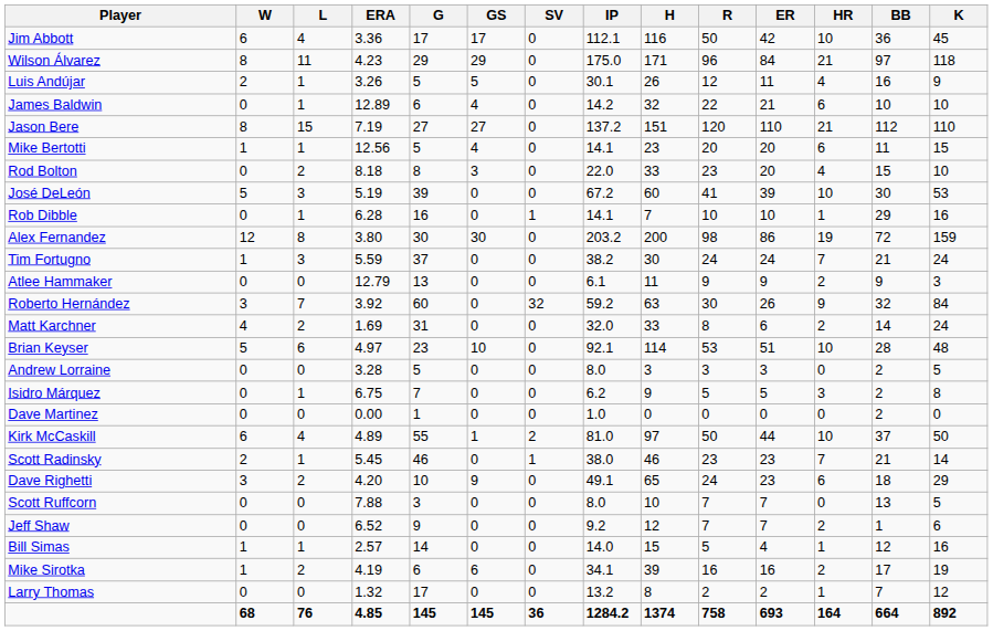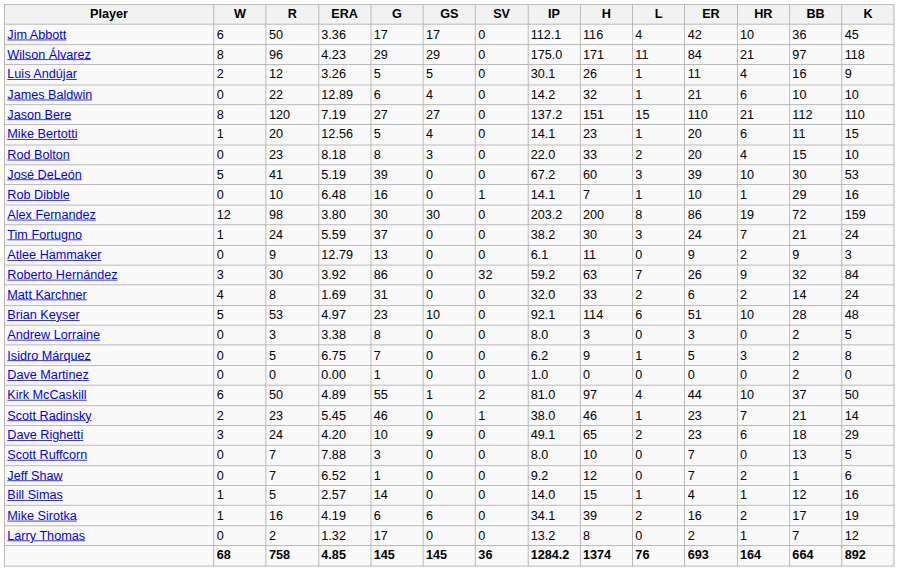 <table class="wikitable sortable">
 <tr>
 <th bgcolor="#DDDDFF" width="20%">Player</th>
 <th bgcolor="#DDDDFF" width="5%">W</th>
-<th bgcolor="#DDDDFF" width="5%">L</th>
+<th bgcolor="#DDDDFF" width="5%">R</th>
 <th bgcolor="#DDDDFF" width="5%">ERA</th>
 <th bgcolor="#DDDDFF" width="5%">G</th>
 <th bgcolor="#DDDDFF" width="5%">GS</th>
 <th bgcolor="#DDDDFF" width="5%">SV</th>
 <th bgcolor="#DDDDFF" width="5%">IP</th>
 <th bgcolor="#DDDDFF" width="5%">H</th>
-<th bgcolor="#DDDDFF" width="5%">R</th>
+<th bgcolor="#DDDDFF" width="5%">L</th>
 <th bgcolor="#DDDDFF" width="5%">ER</th>
 <th bgcolor="#DDDDFF" width="5%">HR</th>
 <th bgcolor="#DDDDFF" width="5%">BB</th>
 <th bgcolor="#DDDDFF" width="5%">K</th>
 </tr>
 <tr>
 <td><a href='#'>Jim Abbott</a></td>
 <td>6</td>
-<td>4</td>
+<td>50</td>
 <td>3.36</td>
 <td>17</td>
 <td>17</td>
 <td>0</td>
 <td>112.1</td>
 <td>116</td>
-<td>50</td>
+<td>4</td>
 <td>42</td>
 <td>10</td>
 <td>36</td>
 <td>45</td>
 </tr>
 <tr>
 <td><a href='#'>Wilson Álvarez</a></td>
 <td>8</td>
-<td>11</td>
+<td>96</td>
 <td>4.23</td>
 <td>29</td>
 <td>29</td>
 <td>0</td>
 <td>175.0</td>
 <td>171</td>
-<td>96</td>
+<td>11</td>
 <td>84</td>
 <td>21</td>
 <td>97</td>
 <td>118</td>
 </tr>
 <tr>
 <td><a href='#'>Luis Andújar</a></td>
 <td>2</td>
-<td>1</td>
+<td>12</td>
 <td>3.26</td>
 <td>5</td>
 <td>5</td>
 <td>0</td>
 <td>30.1</td>
 <td>26</td>
-<td>12</td>
+<td>1</td>
 <td>11</td>
 <td>4</td>
 <td>16</td>
 <td>9</td>
 </tr>
 <tr>
 <td><a href='#'>James Baldwin</a></td>
 <td>0</td>
-<td>1</td>
+<td>22</td>
 <td>12.89</td>
 <td>6</td>
 <td>4</td>
 <td>0</td>
 <td>14.2</td>
 <td>32</td>
-<td>22</td>
+<td>1</td>
 <td>21</td>
 <td>6</td>
 <td>10</td>
 <td>10</td>
 </tr>
 <tr>
 <td><a href='#'>Jason Bere</a></td>
 <td>8</td>
-<td>15</td>
+<td>120</td>
 <td>7.19</td>
 <td>27</td>
 <td>27</td>
 <td>0</td>
 <td>137.2</td>
 <td>151</td>
-<td>120</td>
+<td>15</td>
 <td>110</td>
 <td>21</td>
 <td>112</td>
 <td>110</td>
 </tr>
 <tr>
 <td><a href='#'>Mike Bertotti</a></td>
 <td>1</td>
-<td>1</td>
+<td>20</td>
 <td>12.56</td>
 <td>5</td>
 <td>4</td>
 <td>0</td>
 <td>14.1</td>
 <td>23</td>
-<td>20</td>
+<td>1</td>
 <td>20</td>
 <td>6</td>
 <td>11</td>
 <td>15</td>
 </tr>
 <tr>
 <td><a href='#'>Rod Bolton</a></td>
 <td>0</td>
-<td>2</td>
+<td>23</td>
 <td>8.18</td>
 <td>8</td>
 <td>3</td>
 <td>0</td>
 <td>22.0</td>
 <td>33</td>
-<td>23</td>
+<td>2</td>
 <td>20</td>
 <td>4</td>
 <td>15</td>
 <td>10</td>
 </tr>
 <tr>
 <td><a href='#'>José DeLeón</a></td>
 <td>5</td>
-<td>3</td>
+<td>41</td>
 <td>5.19</td>
 <td>39</td>
 <td>0</td>
 <td>0</td>
 <td>67.2</td>
 <td>60</td>
-<td>41</td>
+<td>3</td>
 <td>39</td>
 <td>10</td>
 <td>30</td>
 <td>53</td>
 </tr>
 <tr>
 <td><a href='#'>Rob Dibble</a></td>
 <td>0</td>
-<td>1</td>
-<td>6.28</td>
+<td>10</td>
+<td>6.48</td>
 <td>16</td>
 <td>0</td>
 <td>1</td>
 <td>14.1</td>
 <td>7</td>
-<td>10</td>
+<td>1</td>
 <td>10</td>
 <td>1</td>
 <td>29</td>
 <td>16</td>
 </tr>
 <tr>
 <td><a href='#'>Alex Fernandez</a></td>
 <td>12</td>
-<td>8</td>
+<td>98</td>
 <td>3.80</td>
 <td>30</td>
 <td>30</td>
 <td>0</td>
 <td>203.2</td>
 <td>200</td>
-<td>98</td>
+<td>8</td>
 <td>86</td>
 <td>19</td>
 <td>72</td>
 <td>159</td>
 </tr>
 <tr>
 <td><a href='#'>Tim Fortugno</a></td>
 <td>1</td>
-<td>3</td>
+<td>24</td>
 <td>5.59</td>
 <td>37</td>
 <td>0</td>
 <td>0</td>
 <td>38.2</td>
 <td>30</td>
-<td>24</td>
+<td>3</td>
 <td>24</td>
 <td>7</td>
 <td>21</td>
 <td>24</td>
 </tr>
 <tr>
 <td><a href='#'>Atlee Hammaker</a></td>
 <td>0</td>
-<td>0</td>
+<td>9</td>
 <td>12.79</td>
 <td>13</td>
 <td>0</td>
 <td>0</td>
 <td>6.1</td>
 <td>11</td>
-<td>9</td>
+<td>0</td>
 <td>9</td>
 <td>2</td>
 <td>9</td>
 <td>3</td>
 </tr>
 <tr>
 <td><a href='#'>Roberto Hernández</a></td>
 <td>3</td>
-<td>7</td>
+<td>30</td>
 <td>3.92</td>
-<td>60</td>
+<td>86</td>
 <td>0</td>
 <td>32</td>
 <td>59.2</td>
 <td>63</td>
-<td>30</td>
+<td>7</td>
 <td>26</td>
 <td>9</td>
 <td>32</td>
 <td>84</td>
 </tr>
 <tr>
 <td><a href='#'>Matt Karchner</a></td>
 <td>4</td>
-<td>2</td>
+<td>8</td>
 <td>1.69</td>
 <td>31</td>
 <td>0</td>
 <td>0</td>
 <td>32.0</td>
 <td>33</td>
-<td>8</td>
+<td>2</td>
 <td>6</td>
 <td>2</td>
 <td>14</td>
 <td>24</td>
 </tr>
 <tr>
 <td><a href='#'>Brian Keyser</a></td>
 <td>5</td>
-<td>6</td>
+<td>53</td>
 <td>4.97</td>
 <td>23</td>
 <td>10</td>
 <td>0</td>
 <td>92.1</td>
 <td>114</td>
-<td>53</td>
+<td>6</td>
 <td>51</td>
 <td>10</td>
 <td>28</td>
 <td>48</td>
 </tr>
 <tr>
 <td><a href='#'>Andrew Lorraine</a></td>
 <td>0</td>
-<td>0</td>
-<td>3.28</td>
-<td>5</td>
+<td>3</td>
+<td>3.38</td>
+<td>8</td>
 <td>0</td>
 <td>0</td>
 <td>8.0</td>
 <td>3</td>
-<td>3</td>
+<td>0</td>
 <td>3</td>
 <td>0</td>
 <td>2</td>
 <td>5</td>
 </tr>
 <tr>
 <td><a href='#'>Isidro Márquez</a></td>
 <td>0</td>
-<td>1</td>
+<td>5</td>
 <td>6.75</td>
 <td>7</td>
 <td>0</td>
 <td>0</td>
 <td>6.2</td>
 <td>9</td>
-<td>5</td>
+<td>1</td>
 <td>5</td>
 <td>3</td>
 <td>2</td>
 <td>8</td>
 </tr>
 <tr>
 <td><a href='#'>Dave Martinez</a></td>
 <td>0</td>
 <td>0</td>
 <td>0.00</td>
 <td>1</td>
 <td>0</td>
 <td>0</td>
 <td>1.0</td>
 <td>0</td>
 <td>0</td>
 <td>0</td>
 <td>0</td>
 <td>2</td>
 <td>0</td>
 </tr>
 <tr>
 <td><a href='#'>Kirk McCaskill</a></td>
 <td>6</td>
-<td>4</td>
+<td>50</td>
 <td>4.89</td>
 <td>55</td>
 <td>1</td>
 <td>2</td>
 <td>81.0</td>
 <td>97</td>
-<td>50</td>
+<td>4</td>
 <td>44</td>
 <td>10</td>
 <td>37</td>
 <td>50</td>
 </tr>
 <tr>
 <td><a href='#'>Scott Radinsky</a></td>
 <td>2</td>
-<td>1</td>
+<td>23</td>
 <td>5.45</td>
 <td>46</td>
 <td>0</td>
 <td>1</td>
 <td>38.0</td>
 <td>46</td>
-<td>23</td>
+<td>1</td>
 <td>23</td>
 <td>7</td>
 <td>21</td>
 <td>14</td>
 </tr>
 <tr>
 <td><a href='#'>Dave Righetti</a></td>
 <td>3</td>
-<td>2</td>
+<td>24</td>
 <td>4.20</td>
 <td>10</td>
 <td>9</td>
 <td>0</td>
 <td>49.1</td>
 <td>65</td>
-<td>24</td>
+<td>2</td>
 <td>23</td>
 <td>6</td>
 <td>18</td>
 <td>29</td>
 </tr>
 <tr>
 <td><a href='#'>Scott Ruffcorn</a></td>
 <td>0</td>
-<td>0</td>
+<td>7</td>
 <td>7.88</td>
 <td>3</td>
 <td>0</td>
 <td>0</td>
 <td>8.0</td>
 <td>10</td>
-<td>7</td>
+<td>0</td>
 <td>7</td>
 <td>0</td>
 <td>13</td>
 <td>5</td>
 </tr>
 <tr>
 <td><a href='#'>Jeff Shaw</a></td>
 <td>0</td>
-<td>0</td>
+<td>7</td>
 <td>6.52</td>
-<td>9</td>
+<td>1</td>
 <td>0</td>
 <td>0</td>
 <td>9.2</td>
 <td>12</td>
-<td>7</td>
+<td>0</td>
 <td>7</td>
 <td>2</td>
 <td>1</td>
 <td>6</td>
 </tr>
 <tr>
 <td><a href='#'>Bill Simas</a></td>
 <td>1</td>
-<td>1</td>
+<td>5</td>
 <td>2.57</td>
 <td>14</td>
 <td>0</td>
 <td>0</td>
 <td>14.0</td>
 <td>15</td>
-<td>5</td>
+<td>1</td>
 <td>4</td>
 <td>1</td>
 <td>12</td>
 <td>16</td>
 </tr>
 <tr>
 <td><a href='#'>Mike Sirotka</a></td>
 <td>1</td>
-<td>2</td>
+<td>16</td>
 <td>4.19</td>
 <td>6</td>
 <td>6</td>
 <td>0</td>
 <td>34.1</td>
 <td>39</td>
-<td>16</td>
+<td>2</td>
 <td>16</td>
 <td>2</td>
 <td>17</td>
 <td>19</td>
 </tr>
 <tr>
 <td><a href='#'>Larry Thomas</a></td>
 <td>0</td>
-<td>0</td>
+<td>2</td>
 <td>1.32</td>
 <td>17</td>
 <td>0</td>
 <td>0</td>
 <td>13.2</td>
 <td>8</td>
-<td>2</td>
+<td>0</td>
 <td>2</td>
 <td>1</td>
 <td>7</td>
 <td>12</td>
 </tr>
 <tr class="sortbottom">
 <td></td>
 <td><strong>68</strong></td>
-<td><strong>76</strong></td>
+<td><strong>758</strong></td>
 <td><strong>4.85</strong></td>
 <td><strong>145</strong></td>
 <td><strong>145</strong></td>
 <td><strong>36</strong></td>
 <td><strong>1284.2</strong></td>
 <td><strong>1374</strong></td>
-<td><strong>758</strong></td>
+<td><strong>76</strong></td>
 <td><strong>693</strong></td>
 <td><strong>164</strong></td>
 <td><strong>664</strong></td>
 <td><strong>892</strong></td>
 </tr>
 </table>
